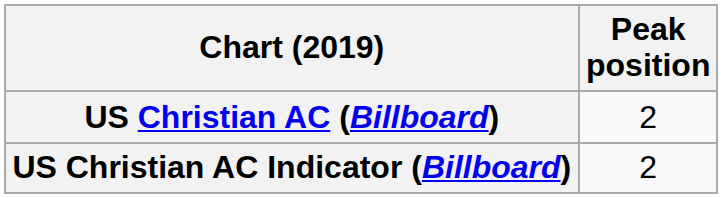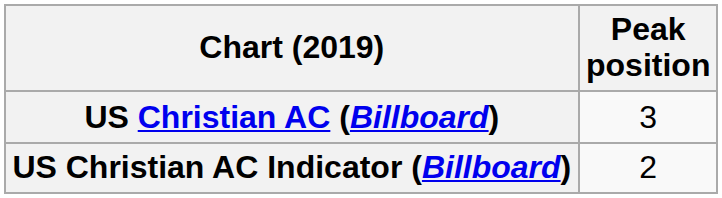 <table class="wikitable sortable plainrowheaders" style="text-align:center">
 <tr>
 <th scope="col">Chart (2019)</th>
 <th scope="col">Peak<br> position</th>
 </tr>
 <tr>
 </tr>
 <tr>
 </tr>
 <tr>
 <th scope="row">US <a href='#'>Christian AC</a> (<em><a href='#'>Billboard</a></em>)</th>
-<td>2</td>
+<td>3</td>
 </tr>
 <tr>
 <th scope="row">US Christian AC Indicator (<em><a href='#'>Billboard</a></em>)</th>
 <td align="center">2</td>
 </tr>
 </table>
